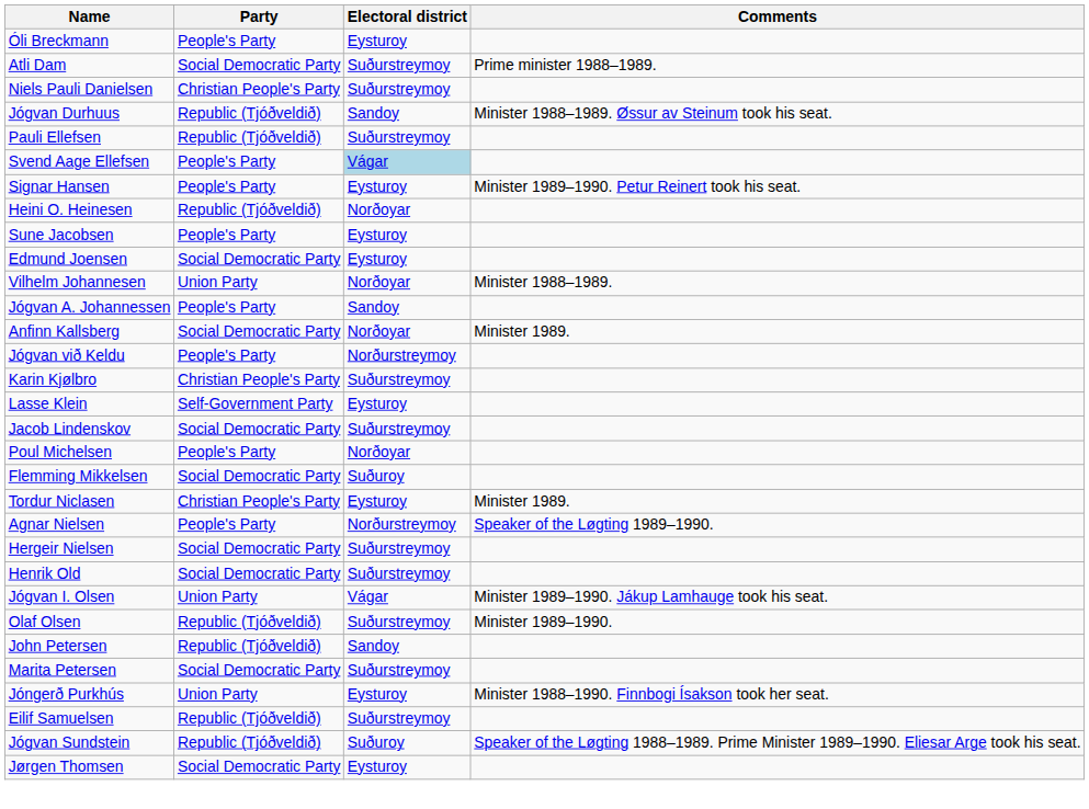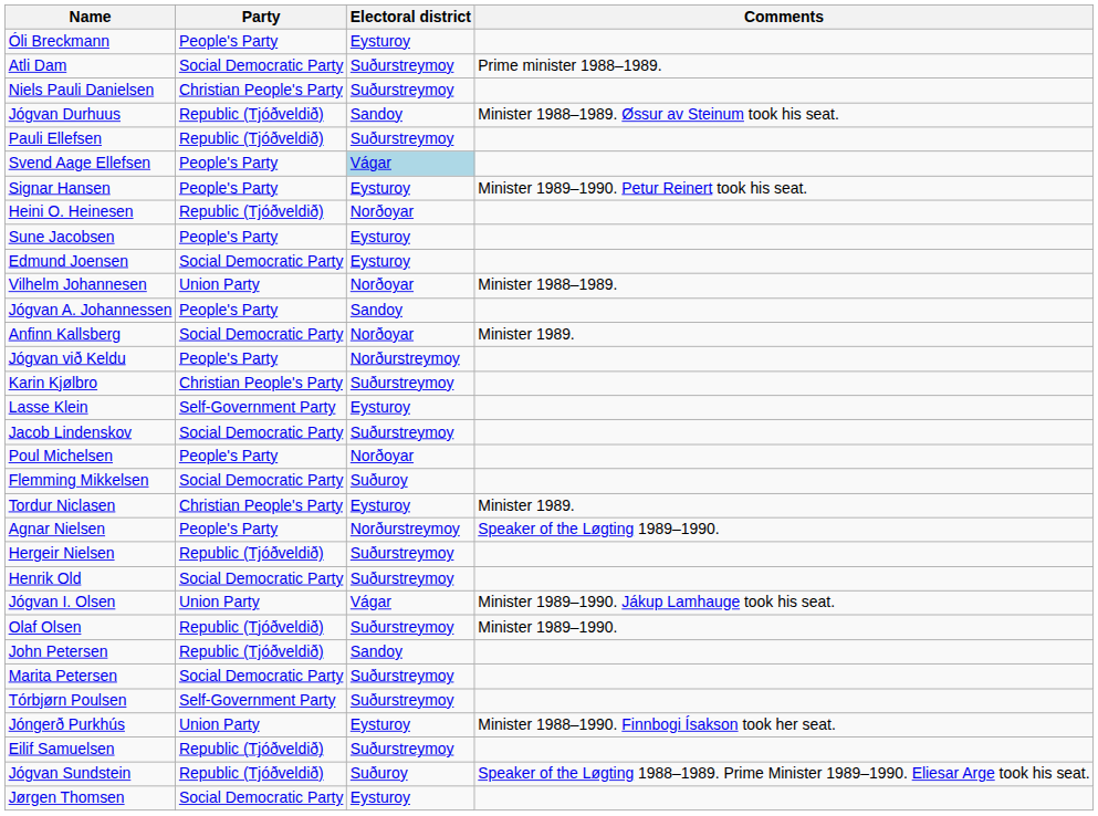 <table class="wikitable sortable">
 <tr>
 <th>Name</th>
 <th>Party</th>
 <th>Electoral district</th>
 <th>Comments</th>
 </tr>
 <tr>
 <td><a href='#'>Óli Breckmann</a></td>
 <td><a href='#'>People's Party</a></td>
 <td><a href='#'>Eysturoy</a></td>
 <td></td>
 </tr>
 <tr>
 <td><a href='#'>Atli Dam</a></td>
 <td><a href='#'>Social Democratic Party</a></td>
 <td><a href='#'>Suðurstreymoy</a></td>
 <td>Prime minister 1988–1989.</td>
 </tr>
 <tr>
 <td><a href='#'>Niels Pauli Danielsen</a></td>
 <td><a href='#'>Christian People's Party</a></td>
 <td><a href='#'>Suðurstreymoy</a></td>
 <td></td>
 </tr>
 <tr>
 <td><a href='#'>Jógvan Durhuus</a></td>
 <td><a href='#'>Republic (Tjóðveldið)</a></td>
 <td><a href='#'>Sandoy</a></td>
 <td>Minister 1988–1989. <a href='#'>Øssur av Steinum</a> took his seat.</td>
 </tr>
 <tr>
 <td><a href='#'>Pauli Ellefsen</a></td>
 <td><a href='#'>Republic (Tjóðveldið)</a></td>
 <td><a href='#'>Suðurstreymoy</a></td>
 <td></td>
 </tr>
 <tr>
 <td><a href='#'>Svend Aage Ellefsen</a></td>
 <td><a href='#'>People's Party</a></td>
 <td style="background: lightblue;"><a href='#'>Vágar</a></td>
 <td></td>
 </tr>
 <tr>
 <td><a href='#'>Signar Hansen</a></td>
 <td><a href='#'>People's Party</a></td>
 <td><a href='#'>Eysturoy</a></td>
 <td>Minister 1989–1990. <a href='#'>Petur Reinert</a> took his seat.</td>
 </tr>
 <tr>
 <td><a href='#'>Heini O. Heinesen</a></td>
 <td><a href='#'>Republic (Tjóðveldið)</a></td>
 <td><a href='#'>Norðoyar</a></td>
 <td></td>
 </tr>
 <tr>
 <td><a href='#'>Sune Jacobsen</a></td>
 <td><a href='#'>People's Party</a></td>
 <td><a href='#'>Eysturoy</a></td>
 <td></td>
 </tr>
 <tr>
 <td><a href='#'>Edmund Joensen</a></td>
 <td><a href='#'>Social Democratic Party</a></td>
 <td><a href='#'>Eysturoy</a></td>
 <td></td>
 </tr>
 <tr>
 <td><a href='#'>Vilhelm Johannesen</a></td>
 <td><a href='#'>Union Party</a></td>
 <td><a href='#'>Norðoyar</a></td>
 <td>Minister 1988–1989.</td>
 </tr>
 <tr>
 <td><a href='#'>Jógvan A. Johannessen</a></td>
 <td><a href='#'>People's Party</a></td>
 <td><a href='#'>Sandoy</a></td>
 <td></td>
 </tr>
 <tr>
 <td><a href='#'>Anfinn Kallsberg</a></td>
 <td><a href='#'>Social Democratic Party</a></td>
 <td><a href='#'>Norðoyar</a></td>
 <td>Minister 1989.</td>
 </tr>
 <tr>
 <td><a href='#'>Jógvan við Keldu</a></td>
 <td><a href='#'>People's Party</a></td>
 <td><a href='#'>Norðurstreymoy</a></td>
 <td></td>
 </tr>
 <tr>
 <td><a href='#'>Karin Kjølbro</a></td>
 <td><a href='#'>Christian People's Party</a></td>
 <td><a href='#'>Suðurstreymoy</a></td>
 <td></td>
 </tr>
 <tr>
 <td><a href='#'>Lasse Klein</a></td>
 <td><a href='#'>Self-Government Party</a></td>
 <td><a href='#'>Eysturoy</a></td>
 <td></td>
 </tr>
 <tr>
 <td><a href='#'>Jacob Lindenskov</a></td>
 <td><a href='#'>Social Democratic Party</a></td>
 <td><a href='#'>Suðurstreymoy</a></td>
 <td></td>
 </tr>
 <tr>
 <td><a href='#'>Poul Michelsen</a></td>
 <td><a href='#'>People's Party</a></td>
 <td><a href='#'>Norðoyar</a></td>
 <td></td>
 </tr>
 <tr>
 <td><a href='#'>Flemming Mikkelsen</a></td>
 <td><a href='#'>Social Democratic Party</a></td>
 <td><a href='#'>Suðuroy</a></td>
 <td></td>
 </tr>
 <tr>
 <td><a href='#'>Tordur Niclasen</a></td>
 <td><a href='#'>Christian People's Party</a></td>
 <td><a href='#'>Eysturoy</a></td>
 <td>Minister 1989.</td>
 </tr>
 <tr>
 <td><a href='#'>Agnar Nielsen</a></td>
 <td><a href='#'>People's Party</a></td>
 <td><a href='#'>Norðurstreymoy</a></td>
 <td><a href='#'>Speaker of the Løgting</a> 1989–1990.</td>
 </tr>
 <tr>
 <td><a href='#'>Hergeir Nielsen</a></td>
-<td><a href='#'>Social Democratic Party</a></td>
+<td><a href='#'>Republic (Tjóðveldið)</a></td>
 <td><a href='#'>Suðurstreymoy</a></td>
 <td></td>
 </tr>
 <tr>
 <td><a href='#'>Henrik Old</a></td>
 <td><a href='#'>Social Democratic Party</a></td>
 <td><a href='#'>Suðurstreymoy</a></td>
 <td></td>
 </tr>
 <tr>
 <td><a href='#'>Jógvan I. Olsen</a></td>
 <td><a href='#'>Union Party</a></td>
 <td><a href='#'>Vágar</a></td>
 <td>Minister 1989–1990. <a href='#'>Jákup Lamhauge</a> took his seat.</td>
 </tr>
 <tr>
 <td><a href='#'>Olaf Olsen</a></td>
 <td><a href='#'>Republic (Tjóðveldið)</a></td>
 <td><a href='#'>Suðurstreymoy</a></td>
 <td>Minister 1989–1990.</td>
 </tr>
 <tr>
 <td><a href='#'>John Petersen</a></td>
 <td><a href='#'>Republic (Tjóðveldið)</a></td>
 <td><a href='#'>Sandoy</a></td>
 <td></td>
 </tr>
 <tr>
 <td><a href='#'>Marita Petersen</a></td>
 <td><a href='#'>Social Democratic Party</a></td>
 <td><a href='#'>Suðurstreymoy</a></td>
 <td></td>
 </tr>
 <tr>
+<td><a href='#'>Tórbjørn Poulsen</a></td>
+<td><a href='#'>Self-Government Party</a></td>
+<td><a href='#'>Suðurstreymoy</a></td>
+<td></td>
+</tr>
+<tr>
 <td><a href='#'>Jóngerð Purkhús</a></td>
 <td><a href='#'>Union Party</a></td>
 <td><a href='#'>Eysturoy</a></td>
 <td>Minister 1988–1990. <a href='#'>Finnbogi Ísakson</a> took her seat.</td>
 </tr>
 <tr>
 <td><a href='#'>Eilif Samuelsen</a></td>
 <td><a href='#'>Republic (Tjóðveldið)</a></td>
 <td><a href='#'>Suðurstreymoy</a></td>
 <td></td>
 </tr>
 <tr>
 <td><a href='#'>Jógvan Sundstein</a></td>
 <td><a href='#'>Republic (Tjóðveldið)</a></td>
 <td><a href='#'>Suðuroy</a></td>
 <td><a href='#'>Speaker of the Løgting</a> 1988–1989. Prime Minister 1989–1990. <a href='#'>Eliesar Arge</a> took his seat.</td>
 </tr>
 <tr>
 <td><a href='#'>Jørgen Thomsen</a></td>
 <td><a href='#'>Social Democratic Party</a></td>
 <td><a href='#'>Eysturoy</a></td>
 <td></td>
 </tr>
 </table>
